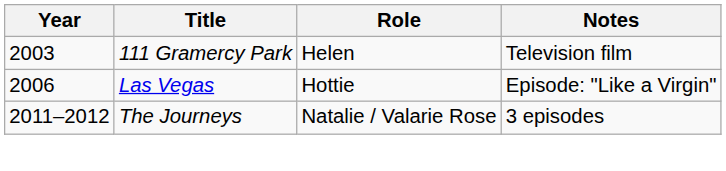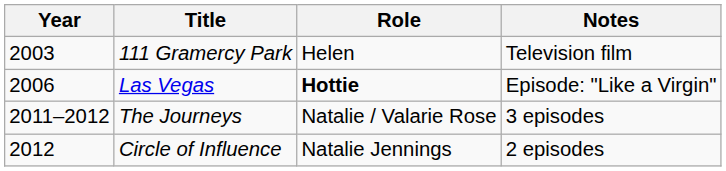 <table class="wikitable sortable">
 <tr>
 <th>Year</th>
 <th>Title</th>
 <th>Role</th>
 <th>Notes</th>
 </tr>
 <tr>
 <td>2003</td>
 <td><em>111 Gramercy Park</em></td>
 <td>Helen</td>
 <td>Television film</td>
 </tr>
 <tr>
 <td>2006</td>
 <td><a href='#'><em>Las Vegas</em></a></td>
-<td>Hottie</td>
+<td><strong>Hottie</strong></td>
 <td>Episode: "Like a Virgin"</td>
 </tr>
 <tr>
 <td>2011–2012</td>
 <td><em>The Journeys</em></td>
 <td>Natalie / Valarie Rose</td>
 <td>3 episodes</td>
 </tr>
+<tr>
+<td>2012</td>
+<td><em>Circle of Influence</em></td>
+<td>Natalie Jennings</td>
+<td>2 episodes</td>
+</tr>
 </table>
